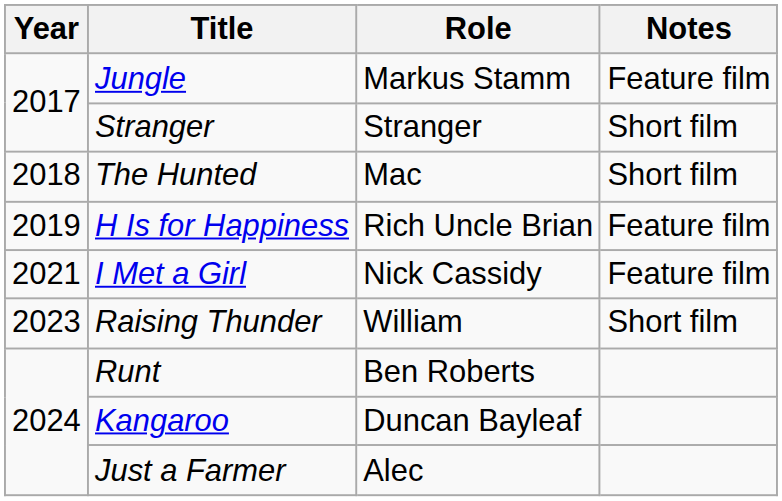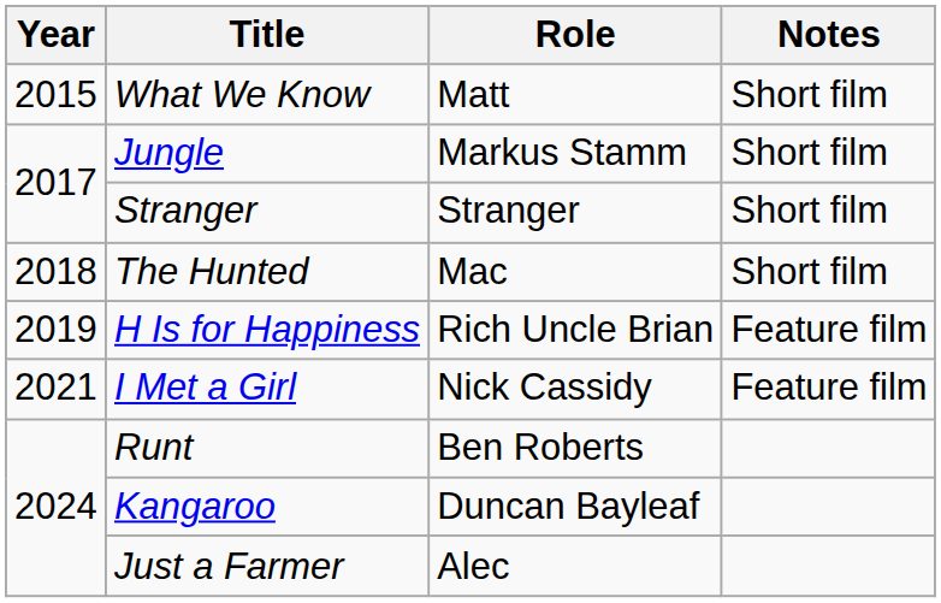 <table class="wikitable">
 <tr>
 <th>Year</th>
 <th>Title</th>
 <th>Role</th>
 <th>Notes</th>
 </tr>
 <tr>
+<td>2015</td>
+<td><em>What We Know</em></td>
+<td>Matt</td>
+<td>Short film</td>
+</tr>
+<tr>
 <td rowspan="2">2017</td>
 <td><em><a href='#'>Jungle</a></em></td>
 <td>Markus Stamm</td>
-<td>Feature film</td>
+<td>Short film</td>
 </tr>
 <tr>
 <td><em>Stranger</em></td>
 <td>Stranger</td>
 <td>Short film</td>
 </tr>
 <tr>
 <td>2018</td>
 <td><em>The Hunted</em></td>
 <td>Mac</td>
 <td>Short film</td>
 </tr>
 <tr>
 <td>2019</td>
 <td><em><a href='#'>H Is for Happiness</a></em></td>
 <td>Rich Uncle Brian</td>
 <td>Feature film</td>
 </tr>
 <tr>
 <td>2021</td>
 <td><em><a href='#'>I Met a Girl</a></em></td>
 <td>Nick Cassidy</td>
 <td>Feature film</td>
 </tr>
 <tr>
-<td>2023</td>
-<td><em>Raising Thunder</em></td>
-<td>William</td>
-<td>Short film</td>
-</tr>
-<tr>
 <td rowspan="3">2024</td>
 <td><em>Runt</em></td>
 <td>Ben Roberts</td>
 <td></td>
 </tr>
 <tr>
 <td><em><a href='#'>Kangaroo</a></em></td>
 <td>Duncan Bayleaf</td>
 <td></td>
 </tr>
 <tr>
 <td><em>Just a Farmer</em></td>
 <td>Alec</td>
 <td></td>
 </tr>
 </table>
